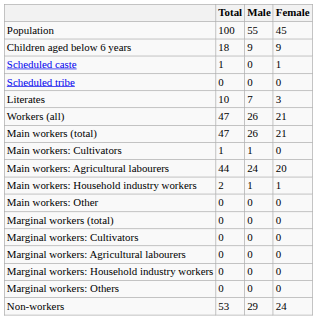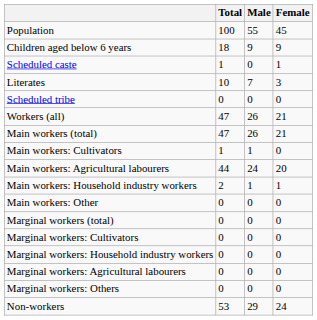 <table class="wikitable sortable">
 <tr>
 <th></th>
 <th>Total</th>
 <th>Male</th>
 <th>Female</th>
 </tr>
 <tr>
 <td>Population</td>
 <td>100</td>
 <td>55</td>
 <td>45</td>
 </tr>
 <tr>
 <td>Children aged below 6 years</td>
 <td>18</td>
 <td>9</td>
 <td>9</td>
 </tr>
 <tr>
 <td><a href='#'>Scheduled caste</a></td>
 <td>1</td>
 <td>0</td>
 <td>1</td>
 </tr>
 <tr>
+<td>Literates</td>
+<td>10</td>
+<td>7</td>
+<td>3</td>
+</tr>
+<tr>
 <td><a href='#'>Scheduled tribe</a></td>
 <td>0</td>
 <td>0</td>
 <td>0</td>
-</tr>
-<tr>
-<td>Literates</td>
-<td>10</td>
-<td>7</td>
-<td>3</td>
 </tr>
 <tr>
 <td>Workers (all)</td>
 <td>47</td>
 <td>26</td>
 <td>21</td>
 </tr>
 <tr>
 <td>Main workers (total)</td>
 <td>47</td>
 <td>26</td>
 <td>21</td>
 </tr>
 <tr>
 <td>Main workers: Cultivators</td>
 <td>1</td>
 <td>1</td>
 <td>0</td>
 </tr>
 <tr>
 <td>Main workers: Agricultural labourers</td>
 <td>44</td>
 <td>24</td>
 <td>20</td>
 </tr>
 <tr>
 <td>Main workers: Household industry workers</td>
 <td>2</td>
 <td>1</td>
 <td>1</td>
 </tr>
 <tr>
 <td>Main workers: Other</td>
 <td>0</td>
 <td>0</td>
 <td>0</td>
 </tr>
 <tr>
 <td>Marginal workers (total)</td>
 <td>0</td>
 <td>0</td>
 <td>0</td>
 </tr>
 <tr>
 <td>Marginal workers: Cultivators</td>
 <td>0</td>
 <td>0</td>
 <td>0</td>
 </tr>
 <tr>
-<td>Marginal workers: Agricultural labourers</td>
+<td>Marginal workers: Household industry workers</td>
 <td>0</td>
 <td>0</td>
 <td>0</td>
 </tr>
 <tr>
-<td>Marginal workers: Household industry workers</td>
+<td>Marginal workers: Agricultural labourers</td>
 <td>0</td>
 <td>0</td>
 <td>0</td>
 </tr>
 <tr>
 <td>Marginal workers: Others</td>
 <td>0</td>
 <td>0</td>
 <td>0</td>
 </tr>
 <tr>
 <td>Non-workers</td>
 <td>53</td>
 <td>29</td>
 <td>24</td>
 </tr>
 </table>
